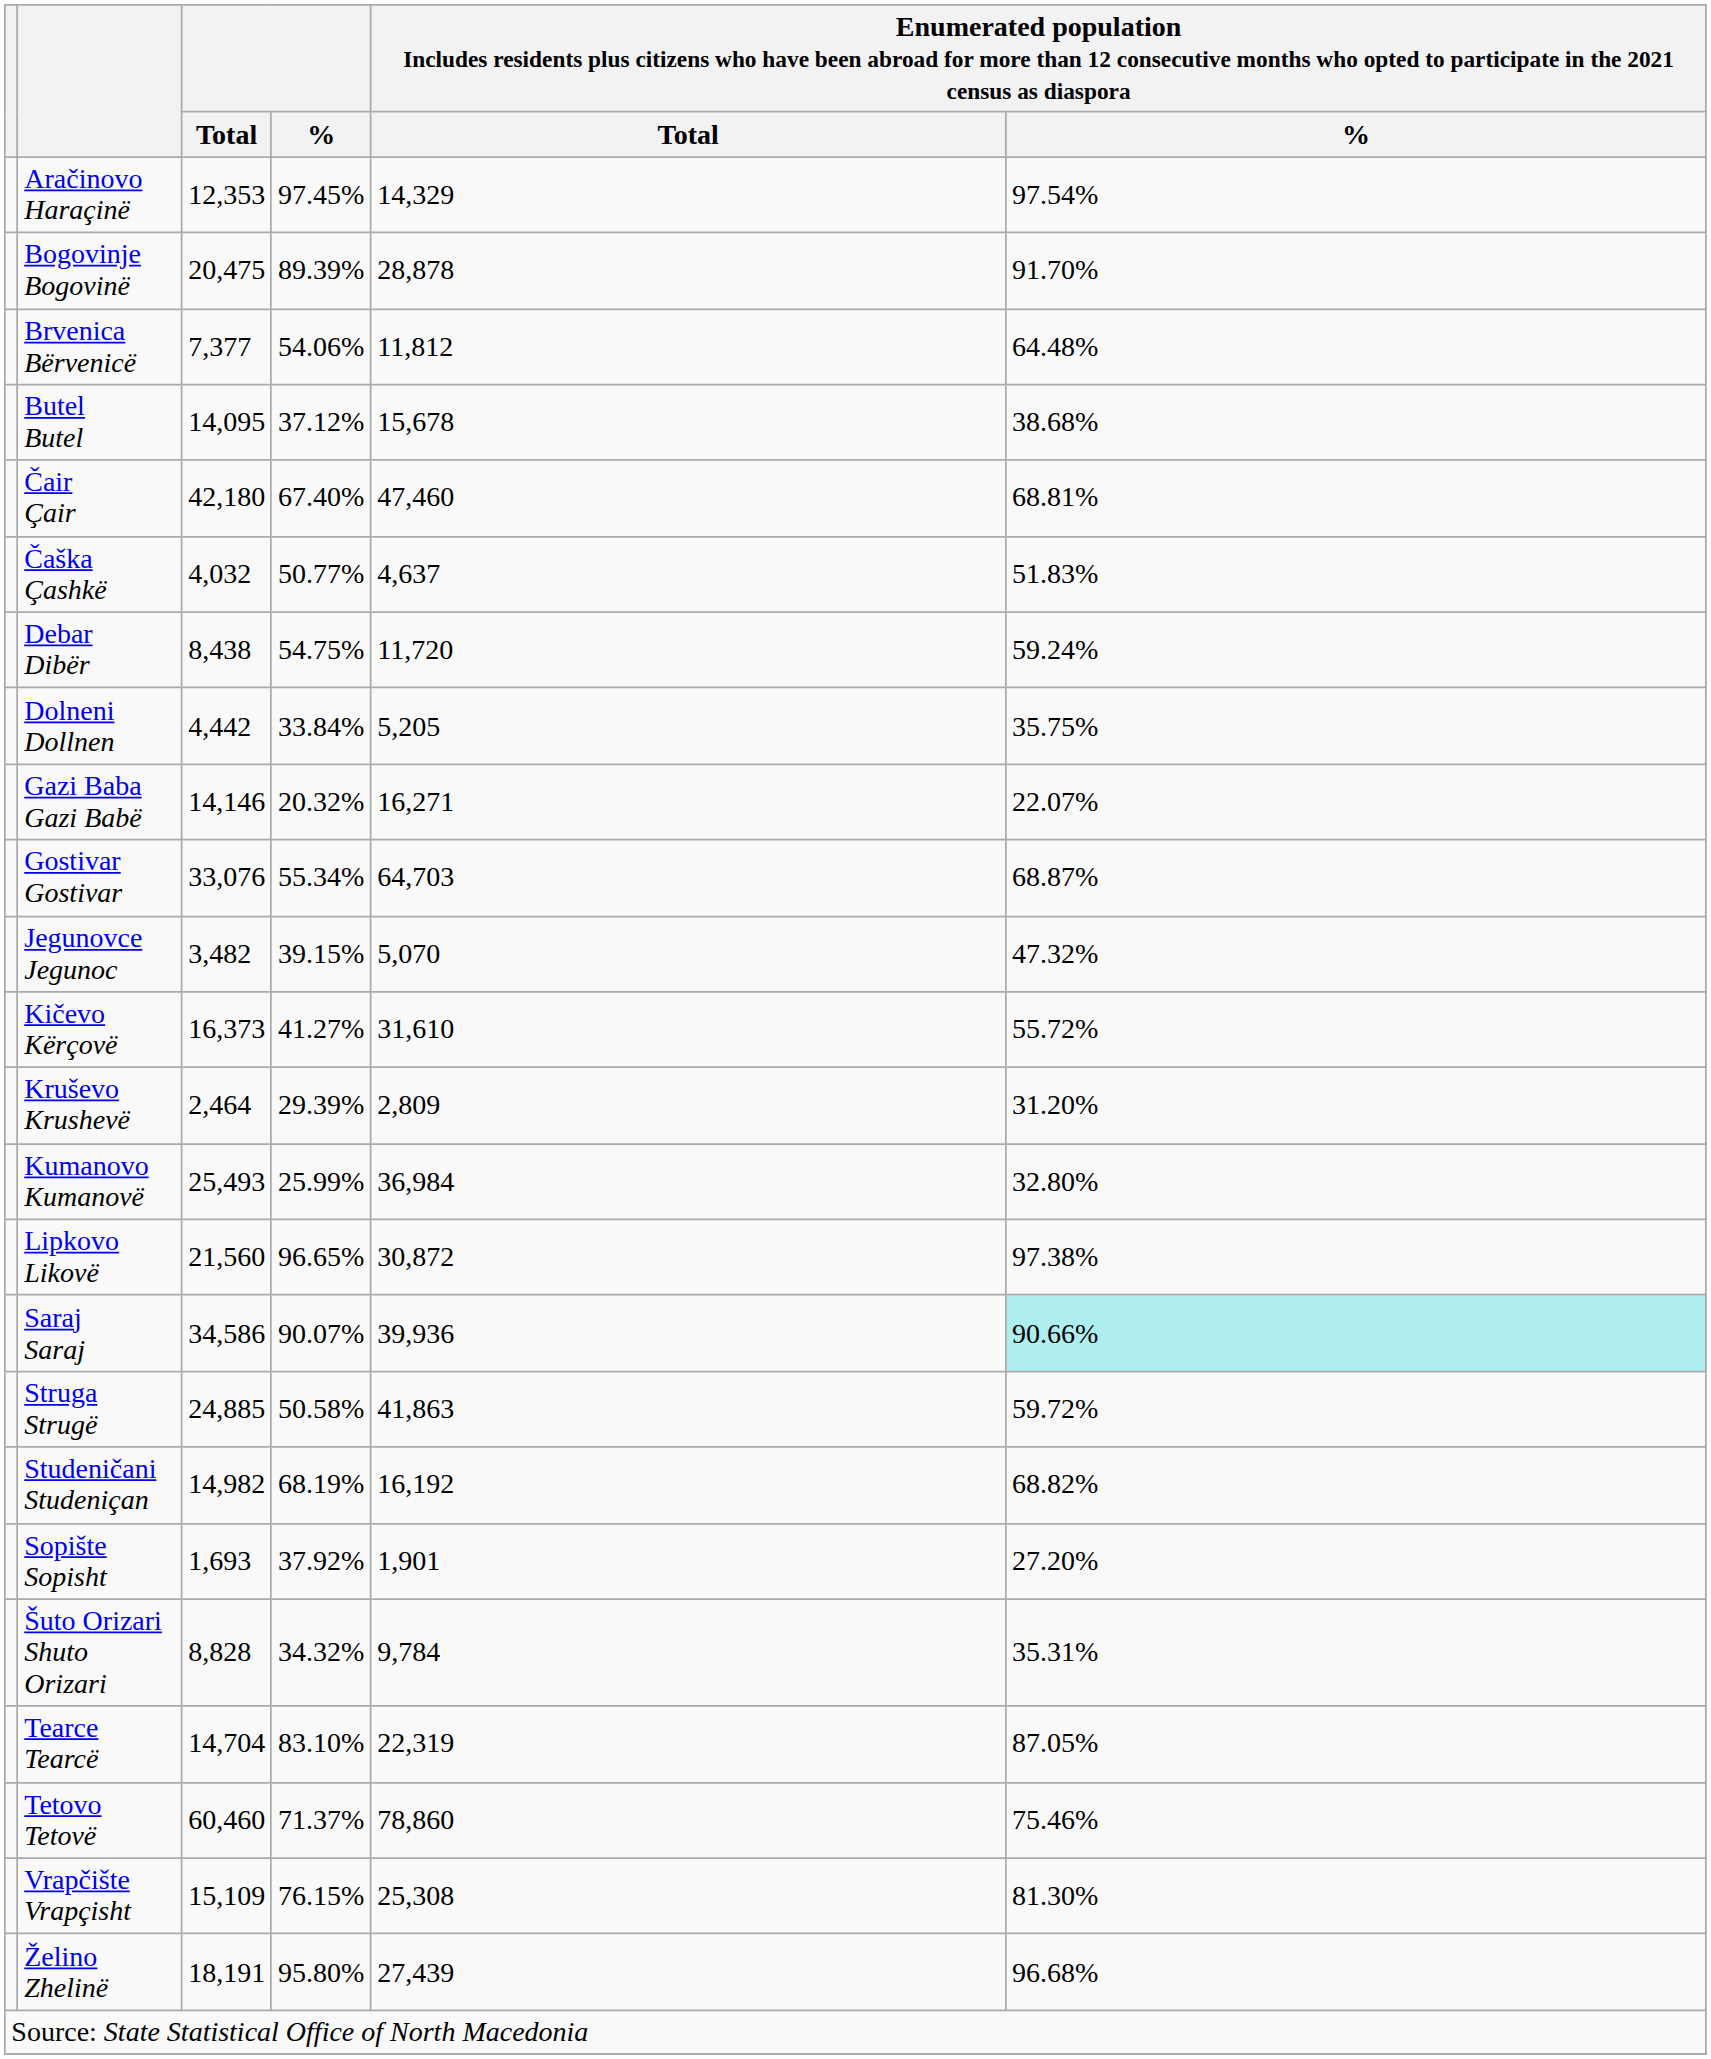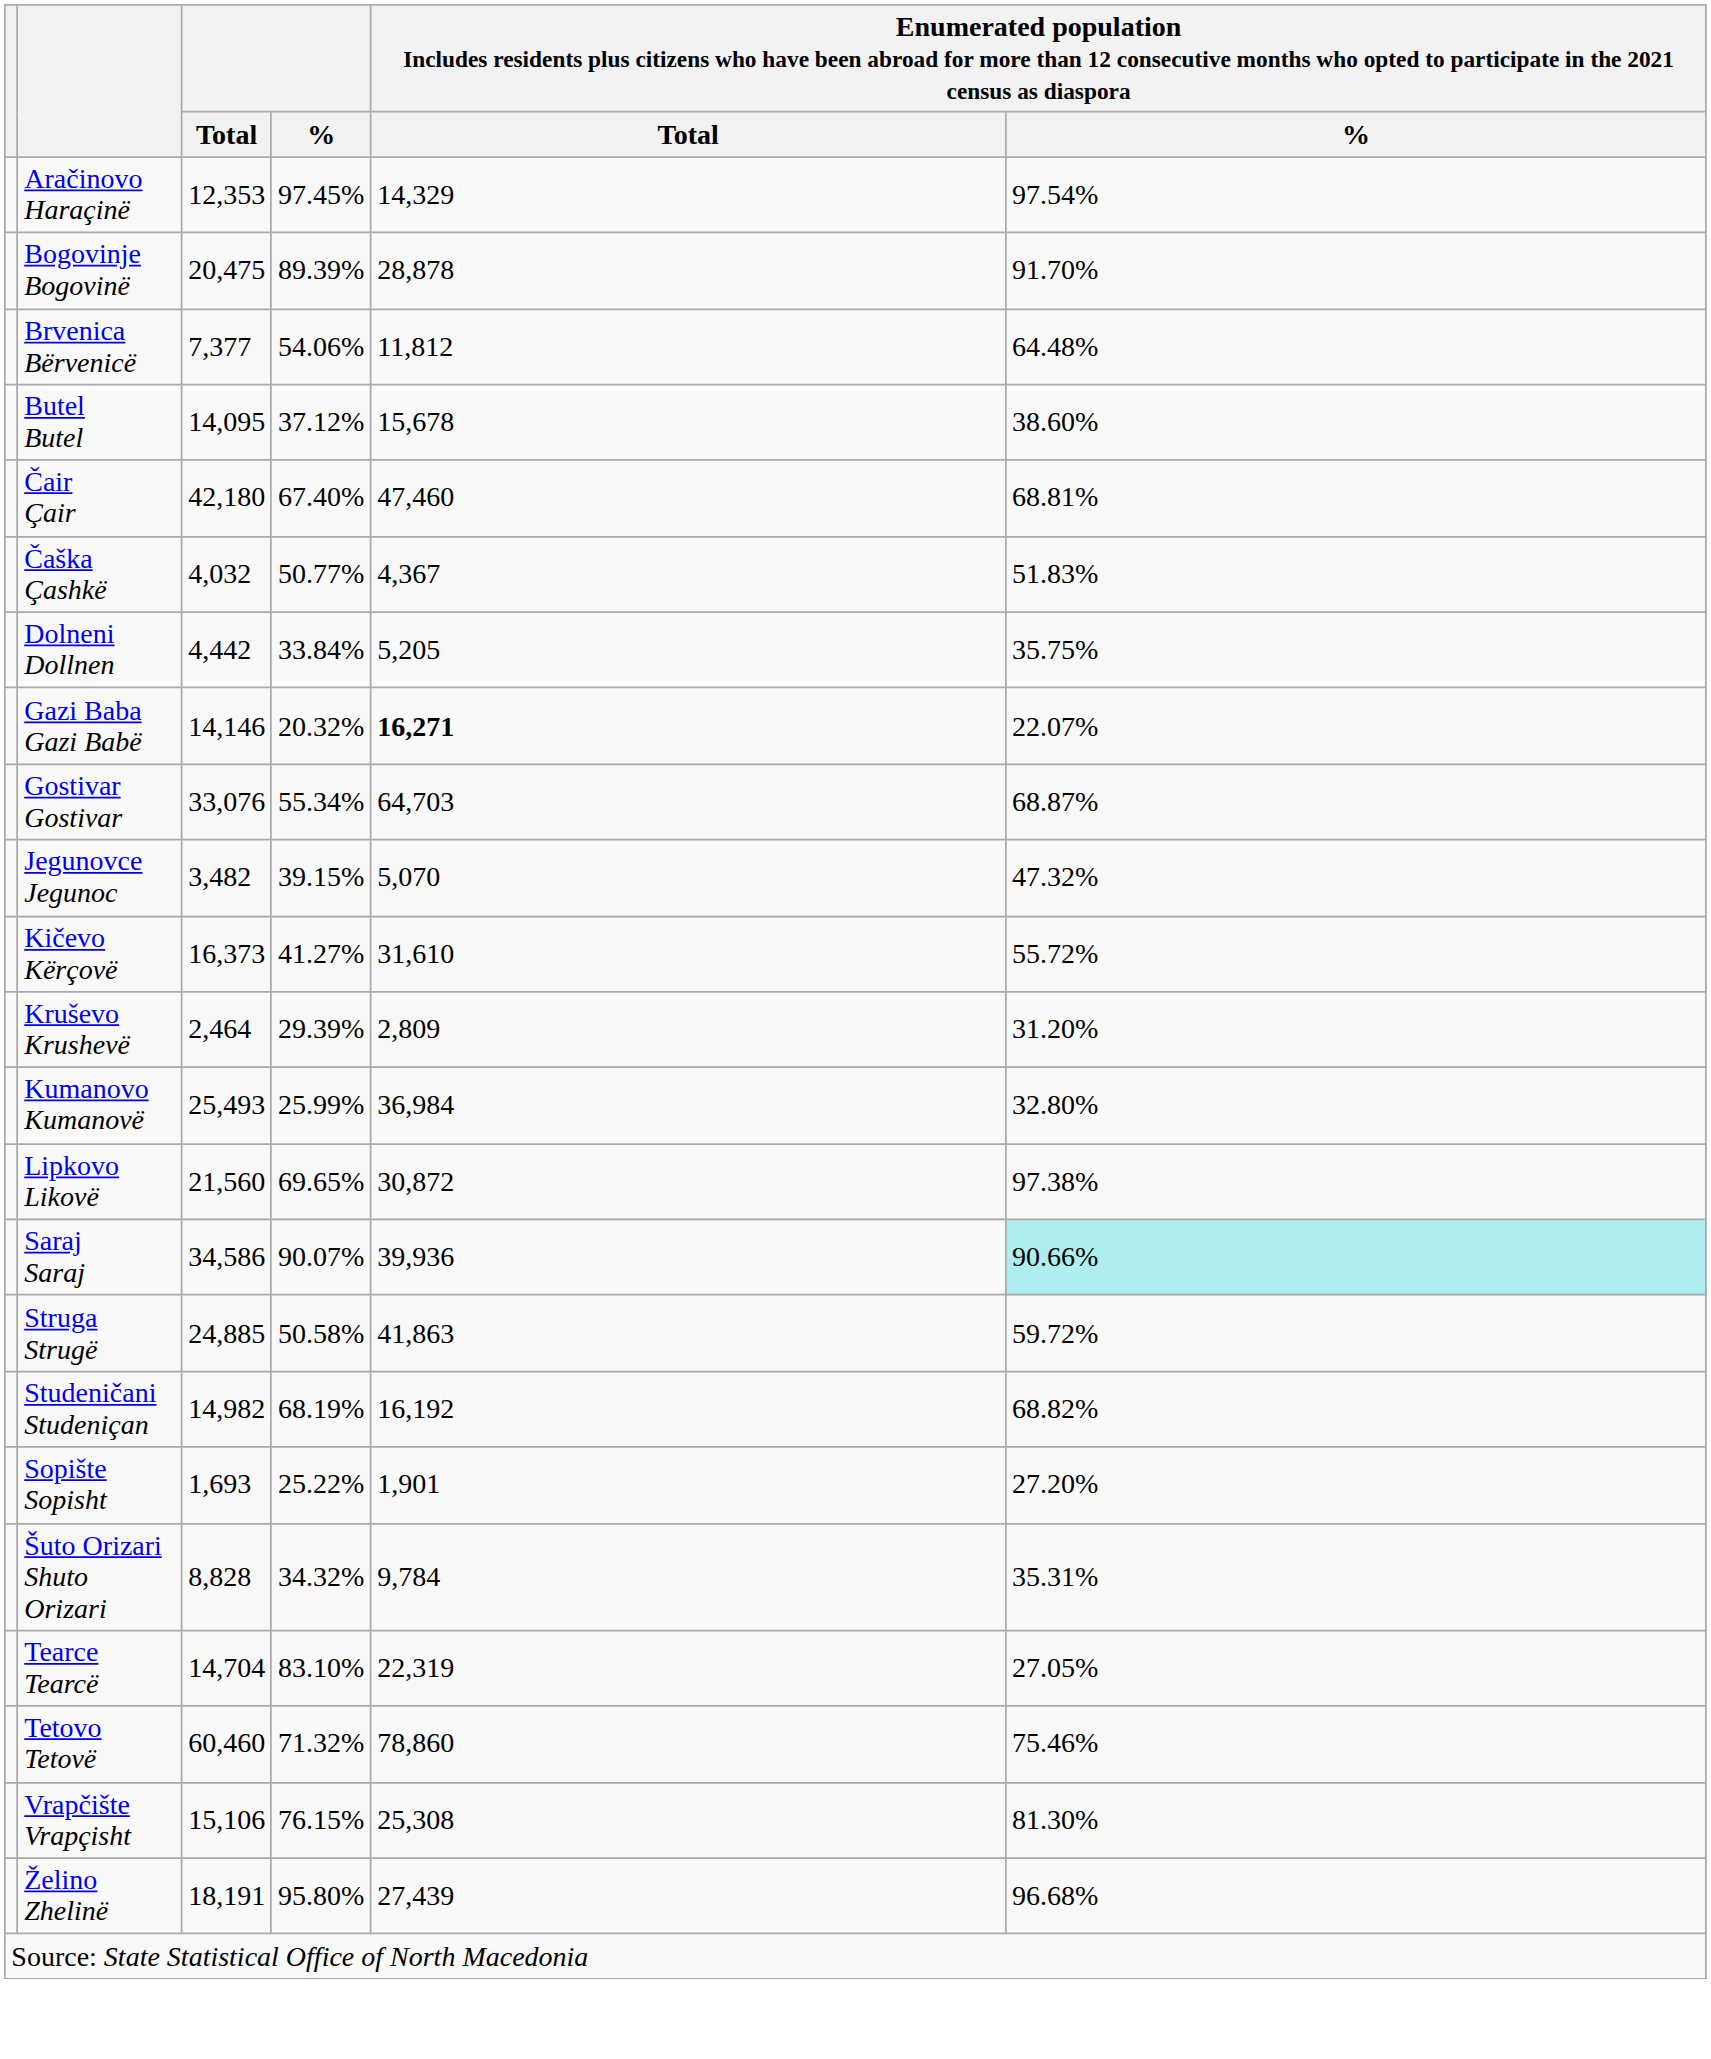 <table class="sortable wikitable" width="77%">
 <tr>
 <th rowspan="2"></th>
 <th rowspan="2"></th>
 <th colspan="2"></th>
 <th colspan="2">Enumerated population<br><small>Includes residents plus citizens who have been abroad for more than 12 consecutive months who opted to participate in the 2021 census as diaspora</small></th>
 </tr>
 <tr>
 <th>Total</th>
 <th>%</th>
 <th>Total</th>
 <th>%</th>
 </tr>
 <tr>
 <td align="center"></td>
 <td><a href='#'>Aračinovo</a><br><em>Haraçinë</em></td>
 <td>12,353</td>
 <td>97.45%</td>
 <td>14,329</td>
 <td>97.54%</td>
 </tr>
 <tr>
 <td></td>
 <td><a href='#'>Bogovinje</a><br><em>Bogovinë</em></td>
 <td>20,475</td>
 <td>89.39%</td>
 <td>28,878</td>
 <td>91.70%</td>
 </tr>
 <tr>
 <td></td>
 <td><a href='#'>Brvenica</a><br><em>Bërvenicë</em></td>
 <td>7,377</td>
 <td>54.06%</td>
 <td>11,812</td>
 <td>64.48%</td>
 </tr>
 <tr>
 <td></td>
 <td><a href='#'>Butel</a><br><em>Butel</em></td>
 <td>14,095</td>
 <td>37.12%</td>
 <td>15,678</td>
-<td>38.68%</td>
+<td>38.60%</td>
 </tr>
 <tr>
 <td></td>
 <td><a href='#'>Čair</a><br><em>Çair</em></td>
 <td>42,180</td>
 <td>67.40%</td>
 <td>47,460</td>
 <td>68.81%</td>
 </tr>
 <tr>
 <td></td>
 <td><a href='#'>Čaška</a><br><em>Çashkë</em></td>
 <td>4,032</td>
 <td>50.77%</td>
-<td>4,637</td>
+<td>4,367</td>
 <td>51.83%</td>
-</tr>
-<tr>
-<td></td>
-<td><a href='#'>Debar</a><br><em>Dibër</em></td>
-<td>8,438</td>
-<td>54.75%</td>
-<td>11,720</td>
-<td>59.24%</td>
 </tr>
 <tr>
 <td></td>
 <td><a href='#'>Dolneni</a><br><em>Dollnen</em></td>
 <td>4,442</td>
 <td>33.84%</td>
 <td>5,205</td>
 <td>35.75%</td>
 </tr>
 <tr>
 <td></td>
 <td><a href='#'>Gazi Baba</a><br><em>Gazi Babë</em></td>
 <td>14,146</td>
 <td>20.32%</td>
-<td>16,271</td>
+<td><strong>16,271</strong></td>
 <td>22.07%</td>
 </tr>
 <tr>
 <td></td>
 <td><a href='#'>Gostivar</a><br><em>Gostivar</em></td>
 <td>33,076</td>
 <td>55.34%</td>
 <td>64,703</td>
 <td>68.87%</td>
 </tr>
 <tr>
 <td></td>
 <td><a href='#'>Jegunovce</a><br><em>Jegunoc</em></td>
 <td>3,482</td>
 <td>39.15%</td>
 <td>5,070</td>
 <td>47.32%</td>
 </tr>
 <tr>
 <td></td>
 <td><a href='#'>Kičevo</a><br><em>Kërçovë</em></td>
 <td>16,373</td>
 <td>41.27%</td>
 <td>31,610</td>
 <td>55.72%</td>
 </tr>
 <tr>
 <td></td>
 <td><a href='#'>Kruševo</a><br><em>Krushevë</em></td>
 <td>2,464</td>
 <td>29.39%</td>
 <td>2,809</td>
 <td>31.20%</td>
 </tr>
 <tr>
 <td></td>
 <td><a href='#'>Kumanovo</a><br><em>Kumanovë</em></td>
 <td>25,493</td>
 <td>25.99%</td>
 <td>36,984</td>
 <td>32.80%</td>
 </tr>
 <tr>
 <td></td>
 <td><a href='#'>Lipkovo</a><br><em>Likovë</em></td>
 <td>21,560</td>
-<td>96.65%</td>
+<td>69.65%</td>
 <td>30,872</td>
 <td>97.38%</td>
 </tr>
 <tr>
 <td></td>
 <td><a href='#'>Saraj</a><br><em>Saraj</em></td>
 <td>34,586</td>
 <td>90.07%</td>
 <td>39,936</td>
 <td style="background: paleturquoise;">90.66%</td>
 </tr>
 <tr>
 <td></td>
 <td><a href='#'>Struga</a><br><em>Strugë</em></td>
 <td>24,885</td>
 <td>50.58%</td>
 <td>41,863</td>
 <td>59.72%</td>
 </tr>
 <tr>
 <td></td>
 <td><a href='#'>Studeničani</a><br><em>Studeniçan</em></td>
 <td>14,982</td>
 <td>68.19%</td>
 <td>16,192</td>
 <td>68.82%</td>
 </tr>
 <tr>
 <td></td>
 <td><a href='#'>Sopište</a> <br><em>Sopisht</em></td>
 <td>1,693</td>
-<td>37.92%</td>
+<td>25.22%</td>
 <td>1,901</td>
 <td>27.20%</td>
 </tr>
 <tr>
 <td></td>
 <td><a href='#'>Šuto Orizari</a><br><em>Shuto Orizari</em></td>
 <td>8,828</td>
 <td>34.32%</td>
 <td>9,784</td>
 <td>35.31%</td>
 </tr>
 <tr>
 <td></td>
 <td><a href='#'>Tearce</a><br><em>Tearcë</em></td>
 <td>14,704</td>
 <td>83.10%</td>
 <td>22,319</td>
-<td>87.05%</td>
+<td>27.05%</td>
 </tr>
 <tr>
 <td></td>
 <td><a href='#'>Tetovo</a><br><em>Tetovë</em></td>
 <td>60,460</td>
-<td>71.37%</td>
+<td>71.32%</td>
 <td>78,860</td>
 <td>75.46%</td>
 </tr>
 <tr>
 <td></td>
 <td><a href='#'>Vrapčište</a><br><em>Vrapçisht</em></td>
-<td>15,109</td>
+<td>15,106</td>
 <td>76.15%</td>
 <td>25,308</td>
 <td>81.30%</td>
 </tr>
 <tr>
 <td></td>
 <td><a href='#'>Želino</a><br><em>Zhelinë</em></td>
 <td>18,191</td>
 <td>95.80%</td>
 <td>27,439</td>
 <td>96.68%</td>
 </tr>
 <tr>
 <td colspan="6" align="left">Source:  <em>State Statistical Office of North Macedonia</em></td>
 </tr>
 <tr>
 </tr>
 </table>
